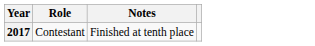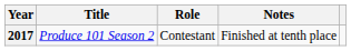 <table class="wikitable sortable plainrowheaders">
 <tr>
 <th scope="col">Year</th>
+<th scope="col">Title</th>
 <th scope="col">Role</th>
 <th scope="col">Notes</th>
 <th scope="col" class="unsortable"></th>
 </tr>
 <tr>
 <th scope="row">2017</th>
+<td><em><a href='#'>Produce 101 Season 2</a></em></td>
 <td>Contestant</td>
 <td>Finished at tenth place</td>
 <td></td>
 </tr>
 </table>
